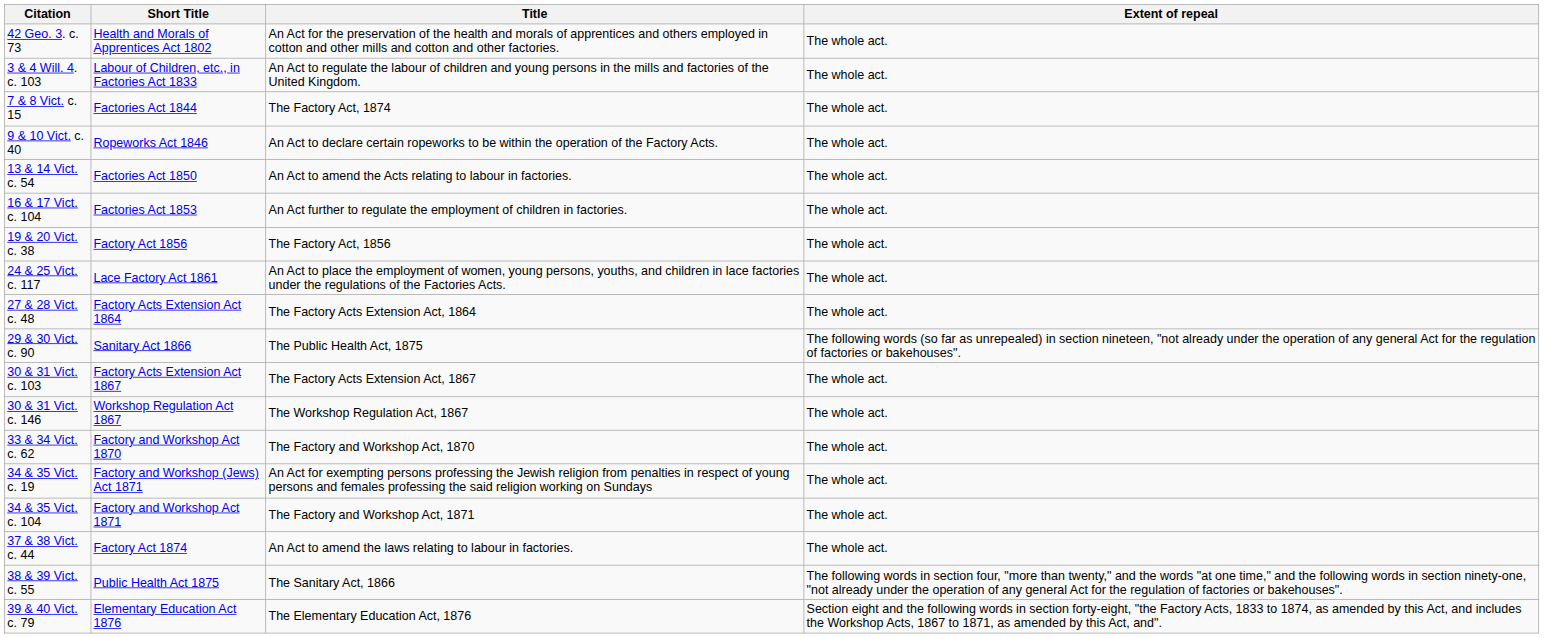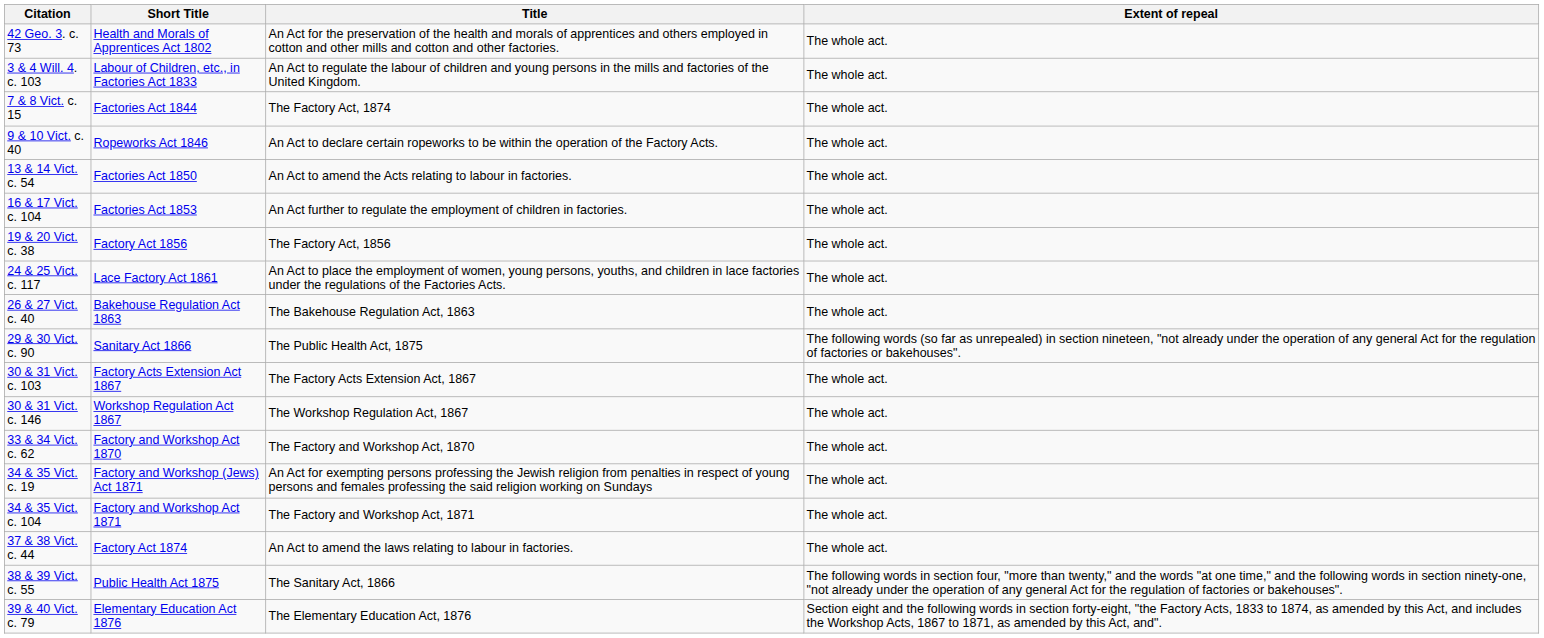 <table class="wikitable">
 <tr>
 <th>Citation</th>
 <th>Short Title</th>
 <th>Title</th>
 <th>Extent of repeal</th>
 </tr>
 <tr>
 <td><a href='#'>42 Geo. 3</a>. c. 73</td>
 <td><a href='#'>Health and Morals of Apprentices Act 1802</a></td>
 <td>An Act for the preservation of the health and morals of apprentices and others employed in cotton and other mills and cotton and other factories.</td>
 <td>The whole act.</td>
 </tr>
 <tr>
 <td><a href='#'>3 & 4 Will. 4</a>. c. 103</td>
 <td><a href='#'>Labour of Children, etc., in Factories Act 1833</a></td>
 <td>An Act to regulate the labour of children and young persons in the mills and factories of the United Kingdom.</td>
 <td>The whole act.</td>
 </tr>
 <tr>
 <td><a href='#'>7 & 8 Vict.</a> c. 15</td>
 <td><a href='#'>Factories Act 1844</a></td>
 <td>The Factory Act, 1874</td>
 <td>The whole act.</td>
 </tr>
 <tr>
 <td><a href='#'>9 & 10 Vict.</a> c. 40</td>
 <td><a href='#'>Ropeworks Act 1846</a></td>
 <td>An Act to declare certain ropeworks to be within the operation of the Factory Acts.</td>
 <td>The whole act.</td>
 </tr>
 <tr>
 <td><a href='#'>13 & 14 Vict.</a> c. 54</td>
 <td><a href='#'>Factories Act 1850</a></td>
 <td>An Act to amend the Acts relating to labour in factories.</td>
 <td>The whole act.</td>
 </tr>
 <tr>
 <td><a href='#'>16 & 17 Vict.</a> c. 104</td>
 <td><a href='#'>Factories Act 1853</a></td>
 <td>An Act further to regulate the employment of children in factories.</td>
 <td>The whole act.</td>
 </tr>
 <tr>
 <td><a href='#'>19 & 20 Vict.</a> c. 38</td>
 <td><a href='#'>Factory Act 1856</a></td>
 <td>The Factory Act, 1856</td>
 <td>The whole act.</td>
 </tr>
 <tr>
 <td><a href='#'>24 & 25 Vict.</a> c. 117</td>
 <td><a href='#'>Lace Factory Act 1861</a></td>
 <td>An Act to place the employment of women, young persons, youths, and children in lace factories under the regulations of the Factories Acts.</td>
 <td>The whole act.</td>
 </tr>
 <tr>
-<td><a href='#'>27 & 28 Vict.</a> c. 48</td>
-<td><a href='#'>Factory Acts Extension Act 1864</a></td>
-<td>The Factory Acts Extension Act, 1864</td>
+<td><a href='#'>26 & 27 Vict.</a> c. 40</td>
+<td><a href='#'>Bakehouse Regulation Act 1863</a></td>
+<td>The Bakehouse Regulation Act, 1863</td>
 <td>The whole act.</td>
 </tr>
 <tr>
 <td><a href='#'>29 & 30 Vict.</a> c. 90</td>
 <td><a href='#'>Sanitary Act 1866</a></td>
 <td>The Public Health Act, 1875</td>
 <td>The following words (so far as unrepealed) in section nineteen, "not already under the operation of any general Act for the regulation of factories or bakehouses".</td>
 </tr>
 <tr>
 <td><a href='#'>30 & 31 Vict.</a> c. 103</td>
 <td><a href='#'>Factory Acts Extension Act 1867</a></td>
 <td>The Factory Acts Extension Act, 1867</td>
 <td>The whole act.</td>
 </tr>
 <tr>
 <td><a href='#'>30 & 31 Vict.</a> c. 146</td>
 <td><a href='#'>Workshop Regulation Act 1867</a></td>
 <td>The Workshop Regulation Act, 1867</td>
 <td>The whole act.</td>
 </tr>
 <tr>
 <td><a href='#'>33 & 34 Vict.</a> c. 62</td>
 <td><a href='#'>Factory and Workshop Act 1870</a></td>
 <td>The Factory and Workshop Act, 1870</td>
 <td>The whole act.</td>
 </tr>
 <tr>
 <td><a href='#'>34 & 35 Vict.</a> c. 19</td>
 <td><a href='#'>Factory and Workshop (Jews) Act 1871</a></td>
 <td>An Act for exempting persons professing the Jewish religion from penalties in respect of young persons and females professing the said religion working on Sundays</td>
 <td>The whole act.</td>
 </tr>
 <tr>
 <td><a href='#'>34 & 35 Vict.</a> c. 104</td>
 <td><a href='#'>Factory and Workshop Act 1871</a></td>
 <td>The Factory and Workshop Act, 1871</td>
 <td>The whole act.</td>
 </tr>
 <tr>
 <td><a href='#'>37 & 38 Vict.</a> c. 44</td>
 <td><a href='#'>Factory Act 1874</a></td>
 <td>An Act to amend the laws relating to labour in factories.</td>
 <td>The whole act.</td>
 </tr>
 <tr>
 <td><a href='#'>38 & 39 Vict.</a> c. 55</td>
 <td><a href='#'>Public Health Act 1875</a></td>
 <td>The Sanitary Act, 1866</td>
 <td>The following words in section four, "more than twenty," and the words "at one time," and the following words in section ninety-one, "not already under the operation of any general Act for the regulation of factories or bakehouses".</td>
 </tr>
 <tr>
 <td><a href='#'>39 & 40 Vict.</a> c. 79</td>
 <td><a href='#'>Elementary Education Act 1876</a></td>
 <td>The Elementary Education Act, 1876</td>
 <td>Section eight and the following words in section forty-eight, "the Factory Acts, 1833 to 1874, as amended by this Act, and includes the Workshop Acts, 1867 to 1871, as amended by this Act, and".</td>
 </tr>
 </table>
